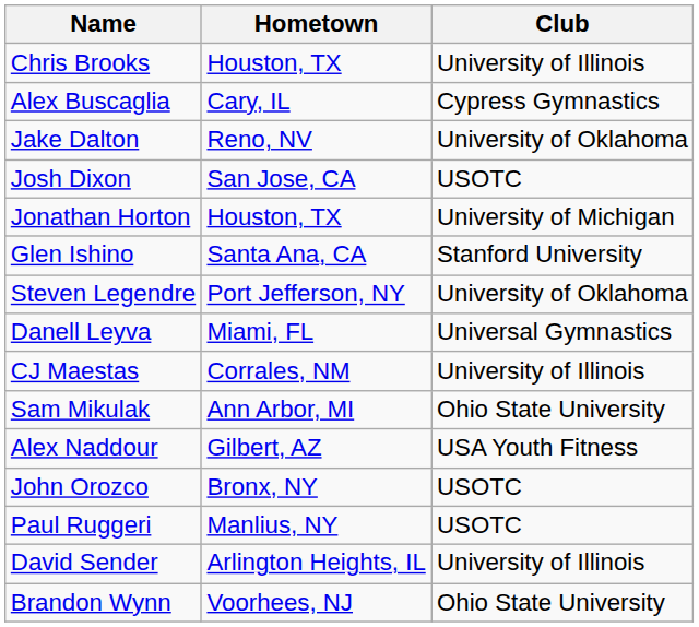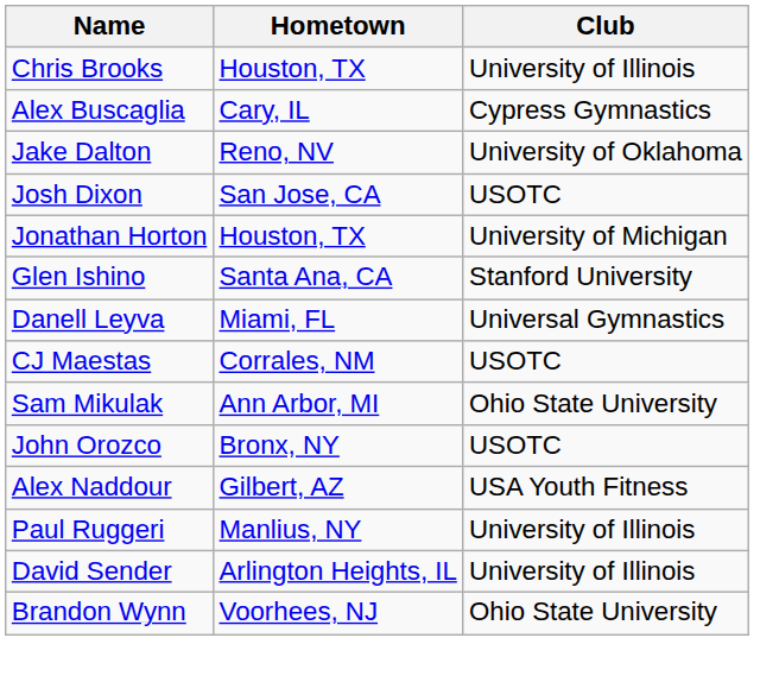 <table class="wikitable">
 <tr>
 <th>Name</th>
 <th>Hometown</th>
 <th>Club</th>
 </tr>
 <tr>
 <td><a href='#'>Chris Brooks</a></td>
 <td><a href='#'>Houston, TX</a></td>
 <td>University of Illinois</td>
 </tr>
 <tr>
 <td><a href='#'>Alex Buscaglia</a></td>
 <td><a href='#'>Cary, IL</a></td>
 <td>Cypress Gymnastics</td>
 </tr>
 <tr>
 <td><a href='#'>Jake Dalton</a></td>
 <td><a href='#'>Reno, NV</a></td>
 <td>University of Oklahoma</td>
 </tr>
 <tr>
 <td><a href='#'>Josh Dixon</a></td>
 <td><a href='#'>San Jose, CA</a></td>
 <td>USOTC</td>
 </tr>
 <tr>
 <td><a href='#'>Jonathan Horton</a></td>
 <td><a href='#'>Houston, TX</a></td>
 <td>University of Michigan</td>
 </tr>
 <tr>
 <td><a href='#'>Glen Ishino</a></td>
 <td><a href='#'>Santa Ana, CA</a></td>
 <td>Stanford University</td>
 </tr>
 <tr>
-<td><a href='#'>Steven Legendre</a></td>
-<td><a href='#'>Port Jefferson, NY</a></td>
-<td>University of Oklahoma</td>
-</tr>
-<tr>
 <td><a href='#'>Danell Leyva</a></td>
 <td><a href='#'>Miami, FL</a></td>
 <td>Universal Gymnastics</td>
 </tr>
 <tr>
 <td><a href='#'>CJ Maestas</a></td>
 <td><a href='#'>Corrales, NM</a></td>
-<td>University of Illinois</td>
+<td>USOTC</td>
 </tr>
 <tr>
 <td><a href='#'>Sam Mikulak</a></td>
 <td><a href='#'>Ann Arbor, MI</a></td>
 <td>Ohio State University</td>
 </tr>
 <tr>
+<td><a href='#'>John Orozco</a></td>
+<td><a href='#'>Bronx, NY</a></td>
+<td>USOTC</td>
+</tr>
+<tr>
 <td><a href='#'>Alex Naddour</a></td>
 <td><a href='#'>Gilbert, AZ</a></td>
 <td>USA Youth Fitness</td>
 </tr>
 <tr>
-<td><a href='#'>John Orozco</a></td>
-<td><a href='#'>Bronx, NY</a></td>
-<td>USOTC</td>
-</tr>
-<tr>
 <td><a href='#'>Paul Ruggeri</a></td>
 <td><a href='#'>Manlius, NY</a></td>
-<td>USOTC</td>
+<td>University of Illinois</td>
 </tr>
 <tr>
 <td><a href='#'>David Sender</a></td>
 <td><a href='#'>Arlington Heights, IL</a></td>
 <td>University of Illinois</td>
 </tr>
 <tr>
 <td><a href='#'>Brandon Wynn</a></td>
 <td><a href='#'>Voorhees, NJ</a></td>
 <td>Ohio State University</td>
 </tr>
 </table>
